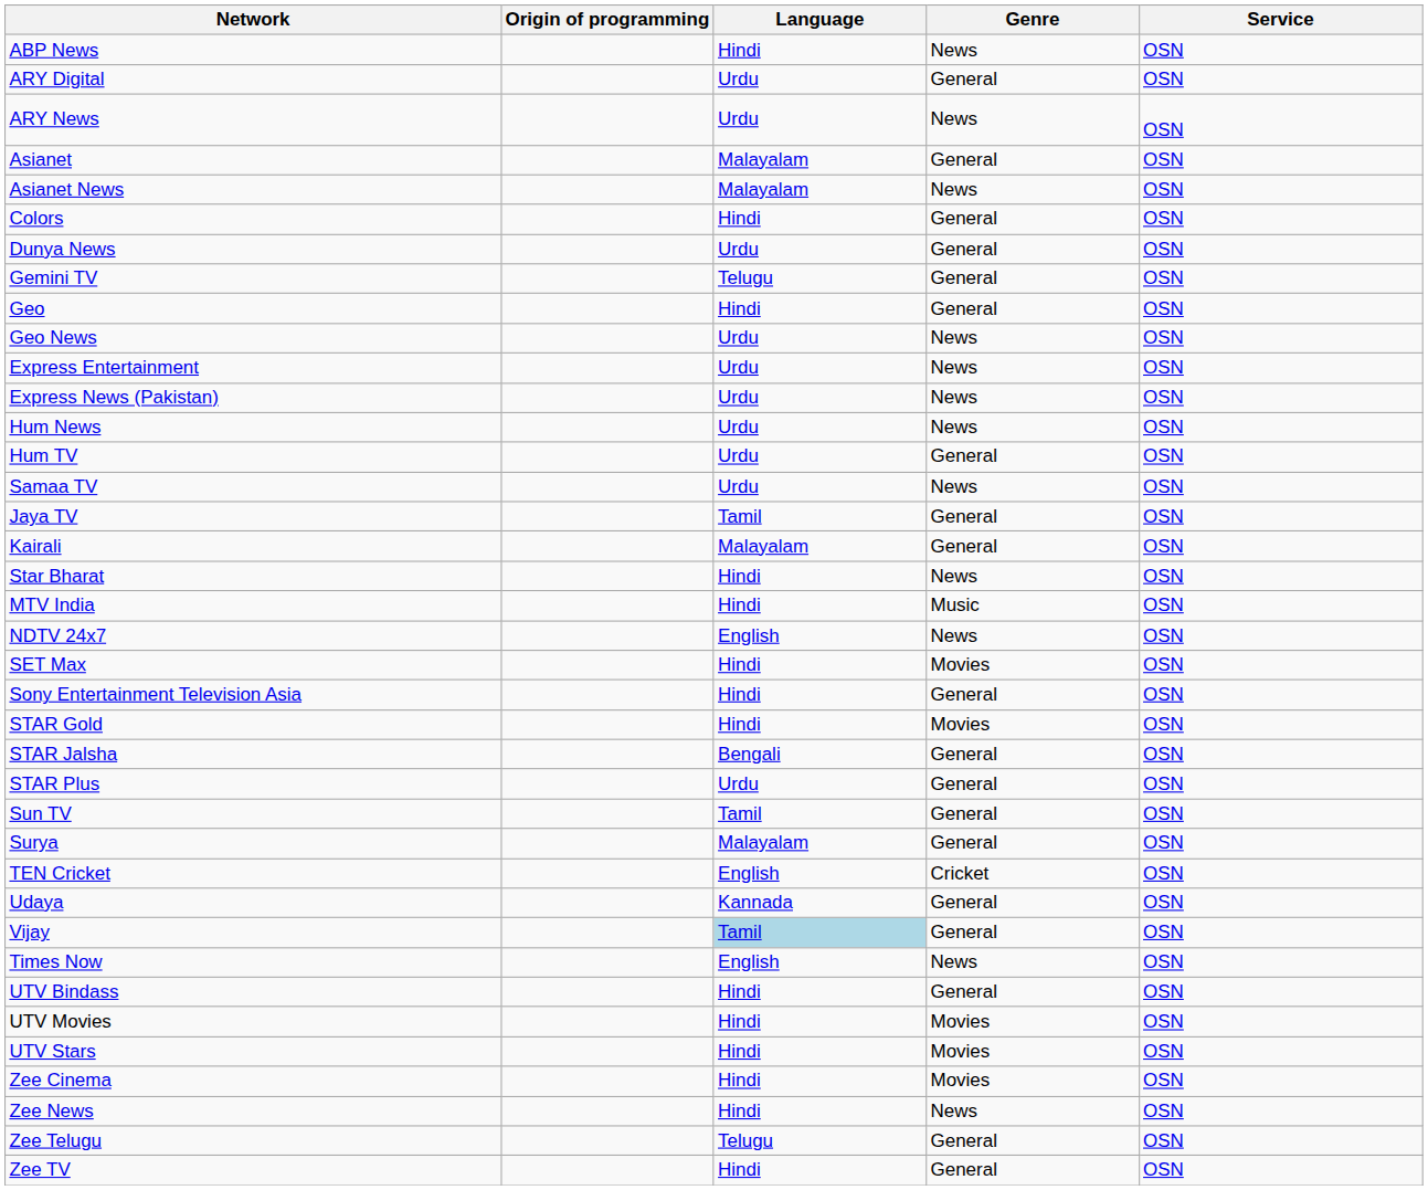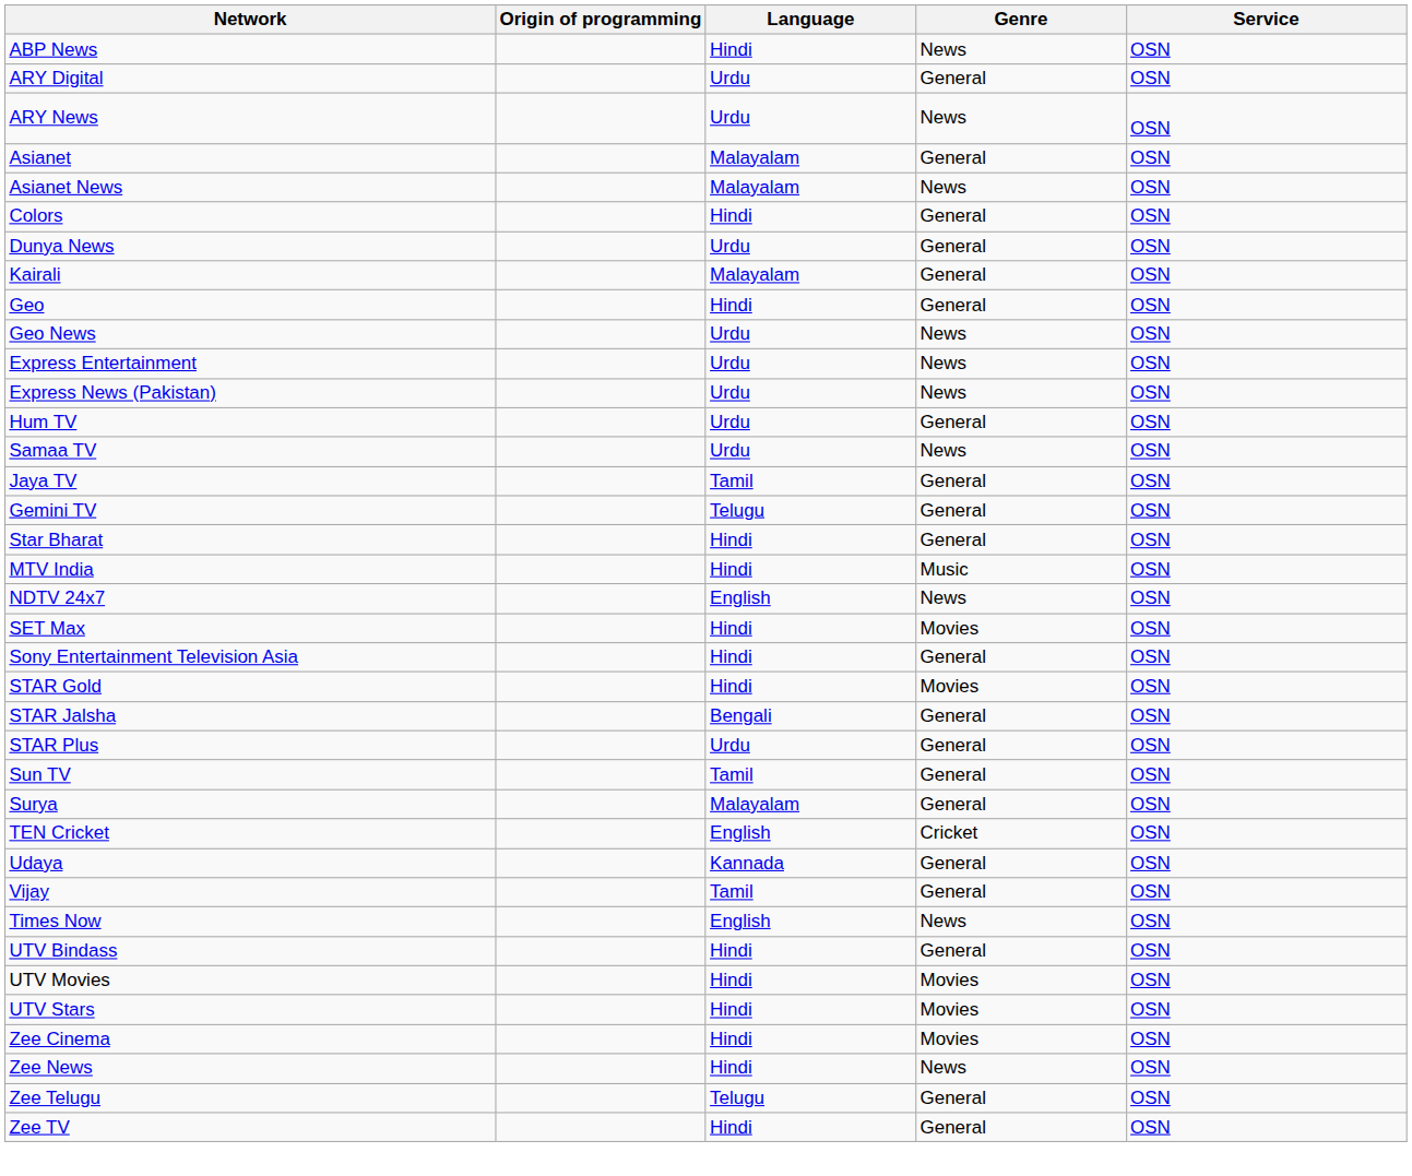 <table class="wikitable sortable">
 <tr>
 <th width=35%>Network</th>
 <th width=15%>Origin of programming</th>
 <th width=15%>Language</th>
 <th width=15%>Genre</th>
 <th width=20%>Service</th>
 </tr>
 <tr>
 <td><a href='#'>ABP News</a></td>
 <td></td>
 <td><a href='#'>Hindi</a></td>
 <td>News</td>
 <td><a href='#'>OSN</a></td>
 </tr>
 <tr>
 <td><a href='#'>ARY Digital</a></td>
 <td></td>
 <td><a href='#'>Urdu</a></td>
 <td>General</td>
 <td><a href='#'>OSN</a></td>
 </tr>
 <tr>
 <td><a href='#'>ARY News</a></td>
 <td></td>
 <td><a href='#'>Urdu</a></td>
 <td>News</td>
 <td><br><a href='#'>OSN</a></td>
 </tr>
 <tr>
 <td><a href='#'>Asianet</a></td>
 <td></td>
 <td><a href='#'>Malayalam</a></td>
 <td>General</td>
 <td><a href='#'>OSN</a></td>
 </tr>
 <tr>
 <td><a href='#'>Asianet News</a></td>
 <td></td>
 <td><a href='#'>Malayalam</a></td>
 <td>News</td>
 <td><a href='#'>OSN</a></td>
 </tr>
 <tr>
 <td><a href='#'>Colors</a></td>
 <td></td>
 <td><a href='#'>Hindi</a></td>
 <td>General</td>
 <td><a href='#'>OSN</a></td>
 </tr>
 <tr>
 <td><a href='#'>Dunya News</a></td>
 <td></td>
 <td><a href='#'>Urdu</a></td>
 <td>General</td>
 <td><a href='#'>OSN</a></td>
 </tr>
 <tr>
-<td><a href='#'>Gemini TV</a></td>
+<td><a href='#'>Kairali</a></td>
 <td></td>
-<td><a href='#'>Telugu</a></td>
+<td><a href='#'>Malayalam</a></td>
 <td>General</td>
 <td><a href='#'>OSN</a></td>
 </tr>
 <tr>
 <td><a href='#'>Geo</a></td>
 <td></td>
 <td><a href='#'>Hindi</a></td>
 <td>General</td>
 <td><a href='#'>OSN</a></td>
 </tr>
 <tr>
 <td><a href='#'>Geo News</a></td>
 <td></td>
 <td><a href='#'>Urdu</a></td>
 <td>News</td>
 <td><a href='#'>OSN</a></td>
 </tr>
 <tr>
 <td><a href='#'>Express Entertainment</a></td>
 <td></td>
 <td><a href='#'>Urdu</a></td>
 <td>News</td>
 <td><a href='#'>OSN</a></td>
 </tr>
 <tr>
 <td><a href='#'>Express News (Pakistan)</a></td>
 <td></td>
 <td><a href='#'>Urdu</a></td>
 <td>News</td>
 <td><a href='#'>OSN</a></td>
 </tr>
 <tr>
-<td><a href='#'>Hum News</a></td>
-<td></td>
-<td><a href='#'>Urdu</a></td>
-<td>News</td>
-<td><a href='#'>OSN</a></td>
-</tr>
-<tr>
 <td><a href='#'>Hum TV</a></td>
 <td></td>
 <td><a href='#'>Urdu</a></td>
 <td>General</td>
 <td><a href='#'>OSN</a></td>
 </tr>
 <tr>
 <td><a href='#'>Samaa TV</a></td>
 <td></td>
 <td><a href='#'>Urdu</a></td>
 <td>News</td>
 <td><a href='#'>OSN</a></td>
 </tr>
 <tr>
 <td><a href='#'>Jaya TV</a></td>
 <td></td>
 <td><a href='#'>Tamil</a></td>
 <td>General</td>
 <td><a href='#'>OSN</a></td>
 </tr>
 <tr>
-<td><a href='#'>Kairali</a></td>
+<td><a href='#'>Gemini TV</a></td>
 <td></td>
-<td><a href='#'>Malayalam</a></td>
+<td><a href='#'>Telugu</a></td>
 <td>General</td>
 <td><a href='#'>OSN</a></td>
 </tr>
 <tr>
 <td><a href='#'>Star Bharat</a></td>
 <td></td>
 <td><a href='#'>Hindi</a></td>
-<td>News</td>
+<td>General</td>
 <td><a href='#'>OSN</a></td>
 </tr>
 <tr>
 <td><a href='#'>MTV India</a></td>
 <td></td>
 <td><a href='#'>Hindi</a></td>
 <td>Music</td>
 <td><a href='#'>OSN</a></td>
 </tr>
 <tr>
 <td><a href='#'>NDTV 24x7</a></td>
 <td></td>
 <td><a href='#'>English</a></td>
 <td>News</td>
 <td><a href='#'>OSN</a></td>
 </tr>
 <tr>
 <td><a href='#'>SET Max</a></td>
 <td></td>
 <td><a href='#'>Hindi</a></td>
 <td>Movies</td>
 <td><a href='#'>OSN</a></td>
 </tr>
 <tr>
 <td><a href='#'>Sony Entertainment Television Asia</a></td>
 <td></td>
 <td><a href='#'>Hindi</a></td>
 <td>General</td>
 <td><a href='#'>OSN</a></td>
 </tr>
 <tr>
 <td><a href='#'>STAR Gold</a></td>
 <td></td>
 <td><a href='#'>Hindi</a></td>
 <td>Movies</td>
 <td><a href='#'>OSN</a></td>
 </tr>
 <tr>
 <td><a href='#'>STAR Jalsha</a></td>
 <td></td>
 <td><a href='#'>Bengali</a></td>
 <td>General</td>
 <td><a href='#'>OSN</a></td>
 </tr>
 <tr>
 <td><a href='#'>STAR Plus</a></td>
 <td></td>
 <td><a href='#'>Urdu</a></td>
 <td>General</td>
 <td><a href='#'>OSN</a></td>
 </tr>
 <tr>
 <td><a href='#'>Sun TV</a></td>
 <td></td>
 <td><a href='#'>Tamil</a></td>
 <td>General</td>
 <td><a href='#'>OSN</a></td>
 </tr>
 <tr>
 <td><a href='#'>Surya</a></td>
 <td></td>
 <td><a href='#'>Malayalam</a></td>
 <td>General</td>
 <td><a href='#'>OSN</a></td>
 </tr>
 <tr>
 <td><a href='#'>TEN Cricket</a></td>
 <td></td>
 <td><a href='#'>English</a></td>
 <td>Cricket</td>
 <td><a href='#'>OSN</a></td>
 </tr>
 <tr>
 <td><a href='#'>Udaya</a></td>
 <td></td>
 <td><a href='#'>Kannada</a></td>
 <td>General</td>
 <td><a href='#'>OSN</a></td>
 </tr>
 <tr>
 <td><a href='#'>Vijay</a></td>
 <td></td>
-<td style="background: lightblue;"><a href='#'>Tamil</a></td>
+<td><a href='#'>Tamil</a></td>
 <td>General</td>
 <td><a href='#'>OSN</a></td>
 </tr>
 <tr>
 <td><a href='#'>Times Now</a></td>
 <td></td>
 <td><a href='#'>English</a></td>
 <td>News</td>
 <td><a href='#'>OSN</a></td>
 </tr>
 <tr>
 <td><a href='#'>UTV Bindass</a></td>
 <td></td>
 <td><a href='#'>Hindi</a></td>
 <td>General</td>
 <td><a href='#'>OSN</a></td>
 </tr>
 <tr>
 <td>UTV Movies</td>
 <td></td>
 <td><a href='#'>Hindi</a></td>
 <td>Movies</td>
 <td><a href='#'>OSN</a></td>
 </tr>
 <tr>
 <td><a href='#'>UTV Stars</a></td>
 <td></td>
 <td><a href='#'>Hindi</a></td>
 <td>Movies</td>
 <td><a href='#'>OSN</a></td>
 </tr>
 <tr>
 <td><a href='#'>Zee Cinema</a></td>
 <td></td>
 <td><a href='#'>Hindi</a></td>
 <td>Movies</td>
 <td><a href='#'>OSN</a></td>
 </tr>
 <tr>
 <td><a href='#'>Zee News</a></td>
 <td></td>
 <td><a href='#'>Hindi</a></td>
 <td>News</td>
 <td><a href='#'>OSN</a></td>
 </tr>
 <tr>
 <td><a href='#'>Zee Telugu</a></td>
 <td></td>
 <td><a href='#'>Telugu</a></td>
 <td>General</td>
 <td><a href='#'>OSN</a></td>
 </tr>
 <tr>
 <td><a href='#'>Zee TV</a></td>
 <td></td>
 <td><a href='#'>Hindi</a></td>
 <td>General</td>
 <td><a href='#'>OSN</a></td>
 </tr>
 </table>
